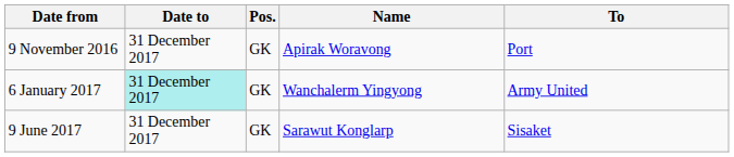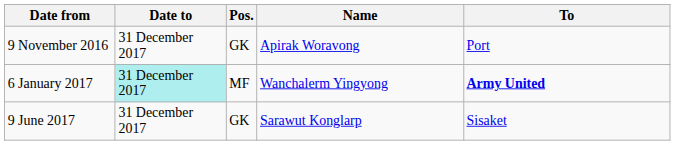 <table class="wikitable">
 <tr>
 <th width="120">Date from</th>
 <th width="120">Date to</th>
 <th>Pos.</th>
 <th width="230">Name</th>
 <th width="230">To</th>
 </tr>
 <tr>
 <td>9 November 2016</td>
 <td>31 December 2017</td>
 <td>GK</td>
 <td> <a href='#'>Apirak Woravong</a></td>
 <td> <a href='#'>Port</a></td>
 </tr>
 <tr>
 <td>6 January 2017</td>
 <td style="background: paleturquoise;">31 December 2017</td>
-<td>GK</td>
+<td>MF</td>
 <td> <a href='#'>Wanchalerm Yingyong</a></td>
-<td> <a href='#'>Army United</a></td>
+<td><strong> <a href='#'>Army United</a></strong></td>
 </tr>
 <tr>
 <td>9 June 2017</td>
 <td>31 December 2017</td>
 <td>GK</td>
 <td> <a href='#'>Sarawut Konglarp</a></td>
 <td> <a href='#'>Sisaket</a></td>
 </tr>
 </table>
